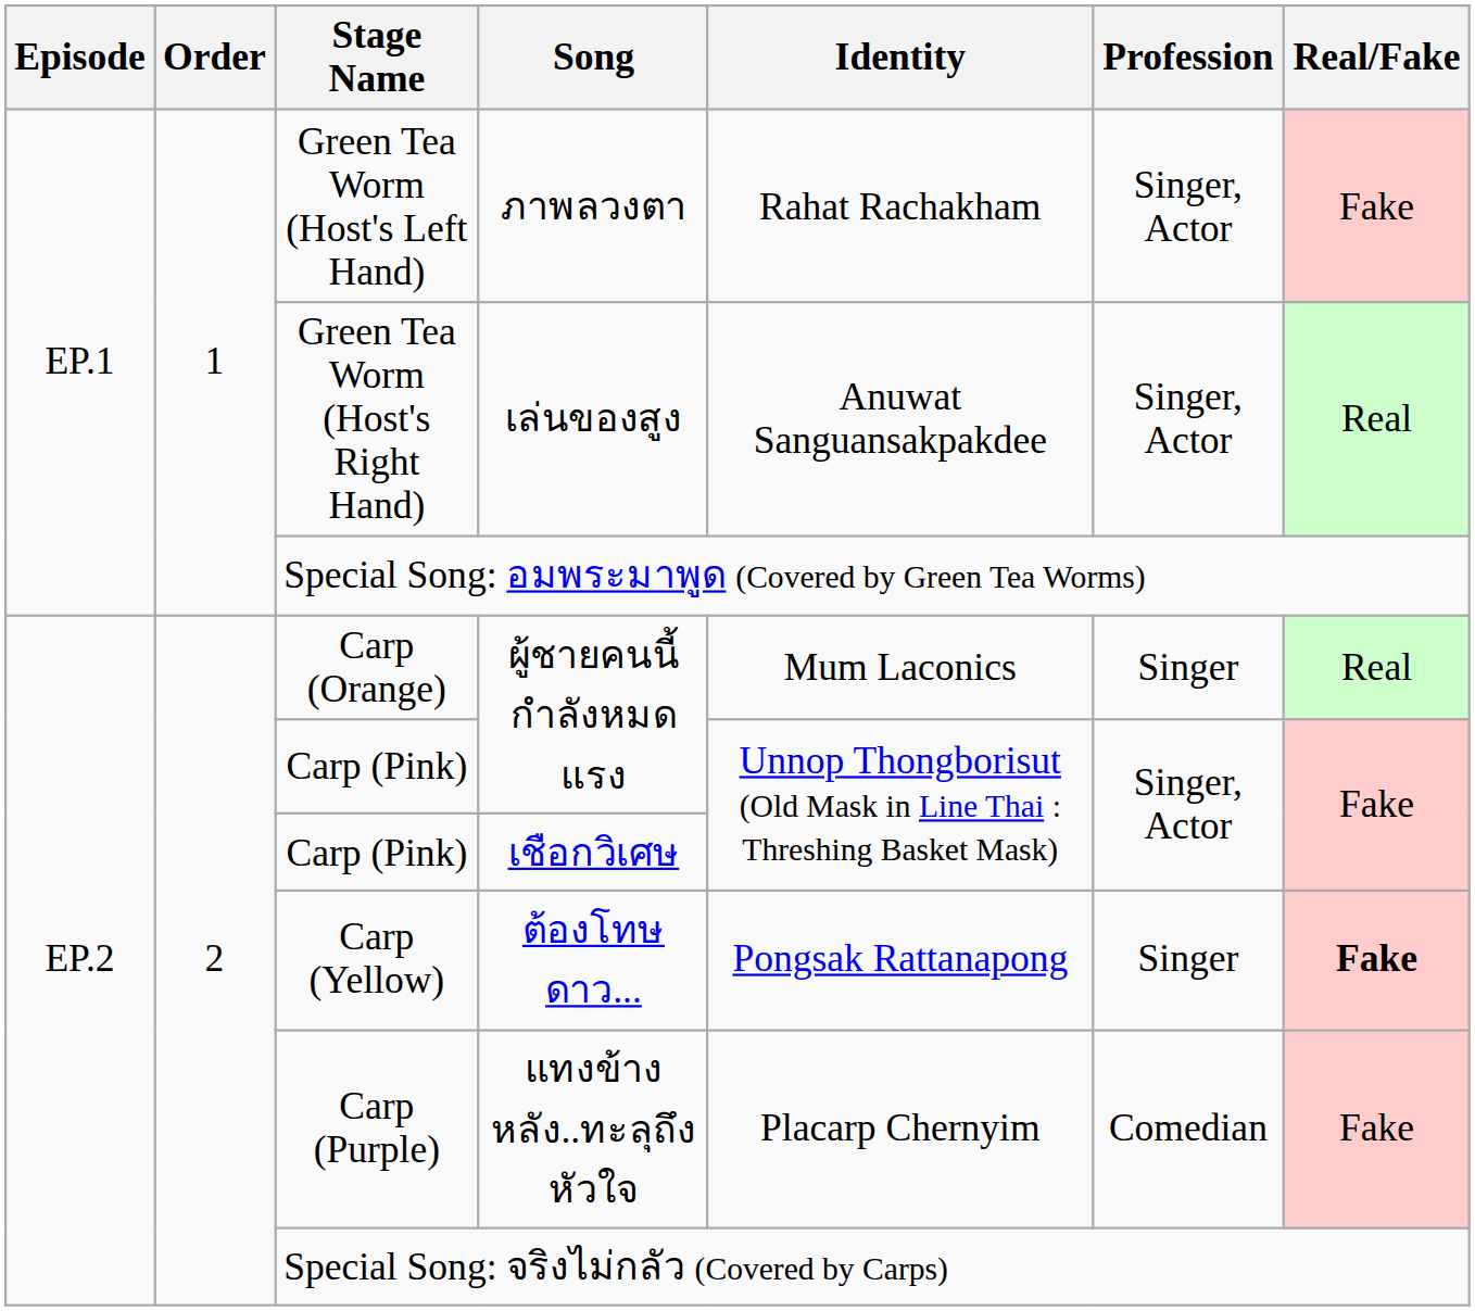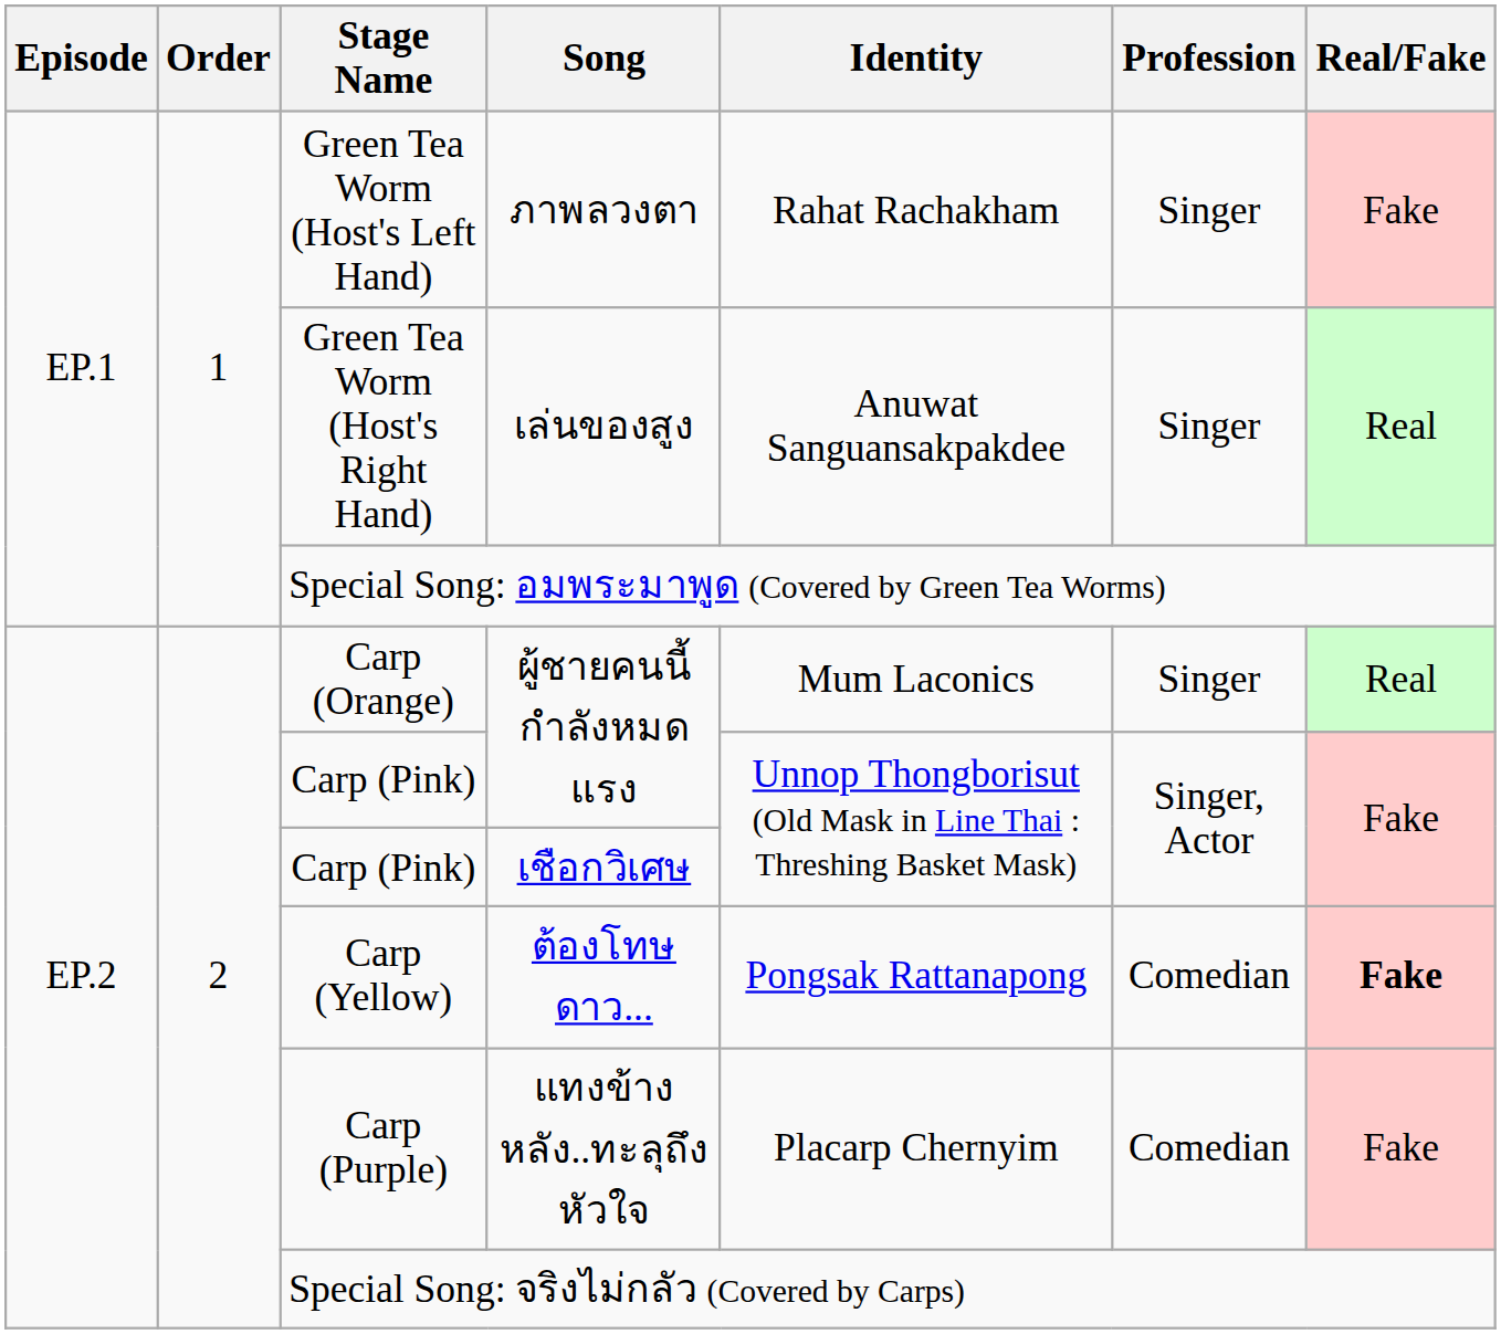 <table class="wikitable">
 <tr>
 <th>Episode</th>
 <th>Order</th>
 <th>Stage Name</th>
 <th>Song</th>
 <th>Identity</th>
 <th>Profession</th>
 <th>Real/Fake</th>
 </tr>
 <tr>
 <td rowspan="3" style="text-align:center;">EP.1</td>
 <td rowspan="3" style="text-align:center;">1</td>
 <td style="text-align:center;">Green Tea Worm (Host's Left Hand)</td>
 <td style="text-align:center;">ภาพลวงตา</td>
 <td style="text-align:center;">Rahat Rachakham</td>
-<td style="text-align:center;">Singer, Actor</td>
+<td style="text-align:center;">Singer</td>
 <td style="text-align:center; background:#ffcccc;">Fake</td>
 </tr>
 <tr>
 <td style="text-align:center;">Green Tea Worm (Host's Right Hand)</td>
 <td style="text-align:center;">เล่นของสูง</td>
 <td style="text-align:center;">Anuwat Sanguansakpakdee</td>
-<td style="text-align:center;">Singer, Actor</td>
+<td style="text-align:center;">Singer</td>
 <td style="text-align:center; background:#ccffcc;">Real</td>
 </tr>
 <tr>
 <td colspan="5">Special Song: <a href='#'>อมพระมาพูด</a> <small>(Covered by Green Tea Worms)</small></td>
 </tr>
 <tr>
 <td rowspan="6" style="text-align:center;">EP.2</td>
 <td rowspan="6" style="text-align:center;">2</td>
 <td style="text-align:center;">Carp (Orange)</td>
 <td rowspan="2" style="text-align:center;">ผู้ชายคนนี้กำลังหมดแรง</td>
 <td style="text-align:center;">Mum Laconics</td>
 <td style="text-align:center;">Singer</td>
 <td style="text-align:center; background:#ccffcc;">Real</td>
 </tr>
 <tr>
 <td style="text-align:center;">Carp (Pink)</td>
 <td rowspan="2" style="text-align:center;"><a href='#'>Unnop Thongborisut</a> <small>(Old Mask in <a href='#'>Line Thai</a> : Threshing Basket Mask)</small></td>
 <td rowspan="2" style="text-align:center;">Singer, Actor</td>
 <td rowspan="2" style="text-align:center; background:#ffcccc;">Fake</td>
 </tr>
 <tr>
 <td style="text-align:center;">Carp (Pink)</td>
 <td style="text-align:center;"><a href='#'>เชือกวิเศษ</a></td>
 </tr>
 <tr>
 <td style="text-align:center;">Carp (Yellow)</td>
 <td style="text-align:center;"><a href='#'>ต้องโทษดาว...</a></td>
 <td style="text-align:center;"><a href='#'>Pongsak Rattanapong</a></td>
-<td style="text-align:center;">Singer</td>
+<td style="text-align:center;">Comedian</td>
 <td style="text-align:center; background:#ffcccc;"><strong>Fake</strong></td>
 </tr>
 <tr>
 <td style="text-align:center;">Carp (Purple)</td>
 <td style="text-align:center;">แทงข้างหลัง..ทะลุถึงหัวใจ</td>
 <td style="text-align:center;">Placarp Chernyim</td>
 <td style="text-align:center;">Comedian</td>
 <td style="text-align:center; background:#ffcccc;">Fake</td>
 </tr>
 <tr>
 <td colspan="5">Special Song: จริงไม่กลัว <small>(Covered by Carps)</small></td>
 </tr>
 </table>
